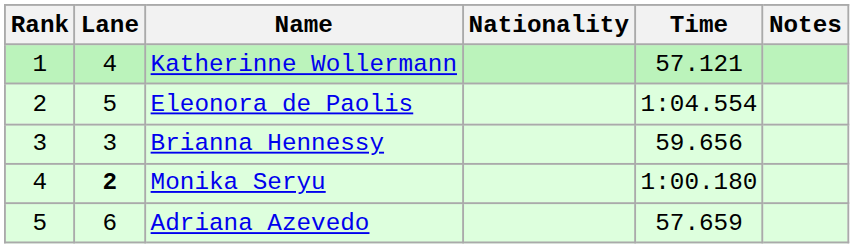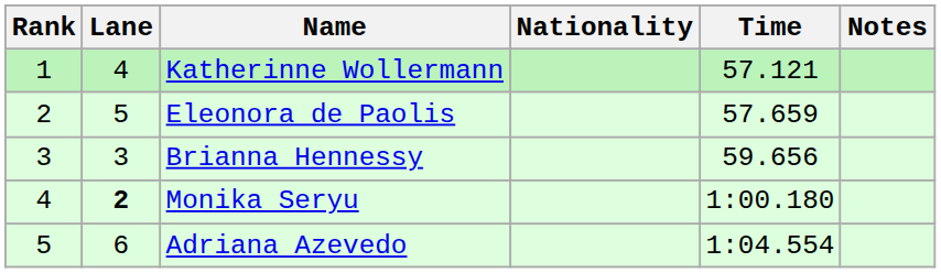 <table class="wikitable" style="text-align:center;">
 <tr>
 <th>Rank</th>
 <th>Lane</th>
 <th>Name</th>
 <th>Nationality</th>
 <th>Time</th>
 <th>Notes</th>
 </tr>
 <tr bgcolor=bbf3bb>
 <td>1</td>
 <td>4</td>
 <td align=left><a href='#'>Katherinne Wollermann</a></td>
 <td align=left></td>
 <td>57.121</td>
 <td></td>
 </tr>
 <tr bgcolor=ddffdd>
 <td>2</td>
 <td>5</td>
 <td align=left><a href='#'>Eleonora de Paolis</a></td>
 <td align=left></td>
-<td>1:04.554</td>
+<td>57.659</td>
 <td></td>
 </tr>
 <tr bgcolor=ddffdd>
 <td>3</td>
 <td>3</td>
 <td align=left><a href='#'>Brianna Hennessy</a></td>
 <td align=left></td>
 <td>59.656</td>
 <td></td>
 </tr>
 <tr bgcolor=ddffdd>
 <td>4</td>
 <td><strong>2</strong></td>
 <td align=left><a href='#'>Monika Seryu</a></td>
 <td align=left></td>
 <td>1:00.180</td>
 <td></td>
 </tr>
 <tr bgcolor=ddffdd>
 <td>5</td>
 <td>6</td>
 <td align=left><a href='#'>Adriana Azevedo</a></td>
 <td align=left></td>
-<td>57.659</td>
+<td>1:04.554</td>
 <td></td>
 </tr>
 </table>
